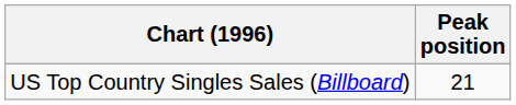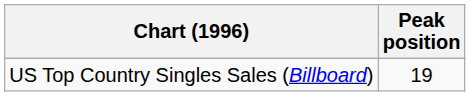 <table class="wikitable sortable">
 <tr>
 <th align="left">Chart (1996)</th>
 <th align="left">Peak<br>position</th>
 </tr>
 <tr>
 </tr>
 <tr>
 </tr>
 <tr>
 <td scope="row">US Top Country Singles Sales (<em><a href='#'>Billboard</a></em>)<br></td>
-<td align="center">21</td>
+<td align="center">19</td>
 </tr>
 </table>
